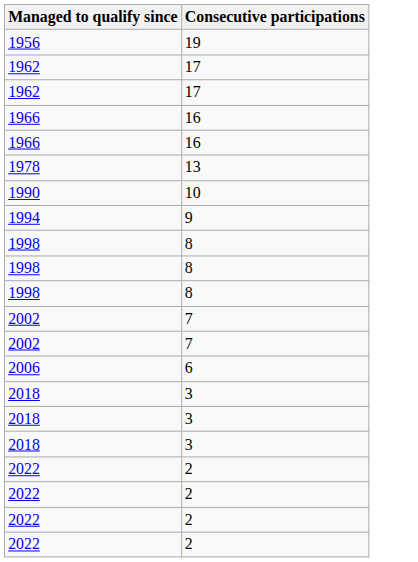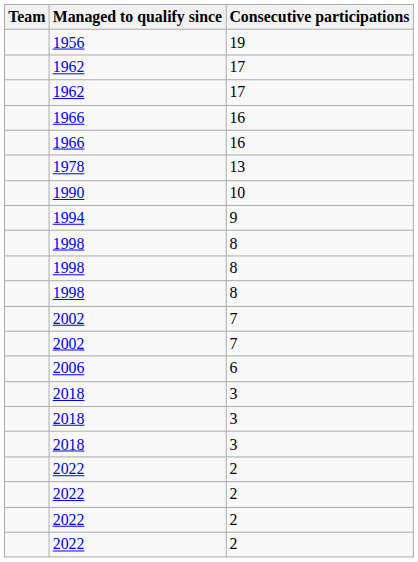 <table class="wikitable">
 <tr>
+<th>Team</th>
 <th>Managed to qualify since</th>
 <th>Consecutive participations</th>
 </tr>
 <tr>
+<td></td>
 <td><a href='#'>1956</a></td>
 <td>19</td>
 </tr>
 <tr>
+<td></td>
 <td><a href='#'>1962</a></td>
 <td>17</td>
 </tr>
 <tr>
+<td></td>
 <td><a href='#'>1962</a></td>
 <td>17</td>
 </tr>
 <tr>
+<td></td>
 <td><a href='#'>1966</a></td>
 <td>16</td>
 </tr>
 <tr>
+<td></td>
 <td><a href='#'>1966</a></td>
 <td>16</td>
 </tr>
 <tr>
+<td></td>
 <td><a href='#'>1978</a></td>
 <td>13</td>
 </tr>
 <tr>
+<td></td>
 <td><a href='#'>1990</a></td>
 <td>10</td>
 </tr>
 <tr>
+<td></td>
 <td><a href='#'>1994</a></td>
 <td>9</td>
 </tr>
 <tr>
+<td></td>
 <td><a href='#'>1998</a></td>
 <td>8</td>
 </tr>
 <tr>
+<td></td>
 <td><a href='#'>1998</a></td>
 <td>8</td>
 </tr>
 <tr>
+<td></td>
 <td><a href='#'>1998</a></td>
 <td>8</td>
 </tr>
 <tr>
+<td></td>
 <td><a href='#'>2002</a></td>
 <td>7</td>
 </tr>
 <tr>
+<td></td>
 <td><a href='#'>2002</a></td>
 <td>7</td>
 </tr>
 <tr>
+<td></td>
 <td><a href='#'>2006</a></td>
 <td>6</td>
 </tr>
 <tr>
+<td></td>
 <td><a href='#'>2018</a></td>
 <td>3</td>
 </tr>
 <tr>
+<td></td>
 <td><a href='#'>2018</a></td>
 <td>3</td>
 </tr>
 <tr>
+<td></td>
 <td><a href='#'>2018</a></td>
 <td>3</td>
 </tr>
 <tr>
+<td></td>
 <td><a href='#'>2022</a></td>
 <td>2</td>
 </tr>
 <tr>
+<td></td>
 <td><a href='#'>2022</a></td>
 <td>2</td>
 </tr>
 <tr>
+<td></td>
 <td><a href='#'>2022</a></td>
 <td>2</td>
 </tr>
 <tr>
+<td></td>
 <td><a href='#'>2022</a></td>
 <td>2</td>
 </tr>
 </table>
